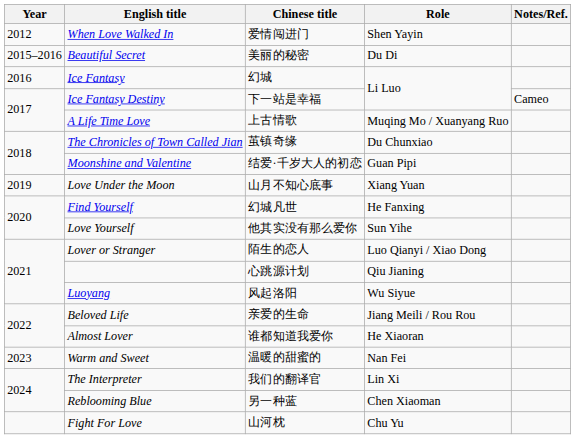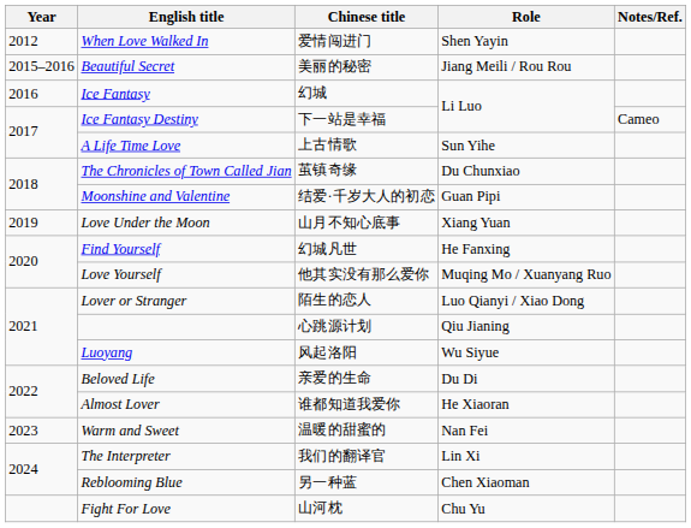 <table class="wikitable">
 <tr>
 <th>Year</th>
 <th>English title</th>
 <th>Chinese title</th>
 <th>Role</th>
 <th>Notes/Ref.</th>
 </tr>
 <tr>
 <td>2012</td>
 <td><em><a href='#'>When Love Walked In</a></em></td>
 <td>爱情闯进门</td>
 <td>Shen Yayin</td>
 <td></td>
 </tr>
 <tr>
 <td>2015–2016</td>
 <td><em><a href='#'>Beautiful Secret</a></em></td>
 <td>美丽的秘密</td>
-<td>Du Di</td>
+<td>Jiang Meili / Rou Rou</td>
 <td></td>
 </tr>
 <tr>
 <td>2016</td>
 <td><em><a href='#'>Ice Fantasy</a></em></td>
 <td>幻城</td>
 <td rowspan="2">Li Luo</td>
 <td></td>
 </tr>
 <tr>
 <td rowspan=2>2017</td>
 <td><em><a href='#'>Ice Fantasy Destiny</a></em></td>
 <td>下一站是幸福</td>
 <td>Cameo</td>
 </tr>
 <tr>
 <td><em><a href='#'>A Life Time Love</a></em></td>
 <td>上古情歌</td>
-<td>Muqing Mo / Xuanyang Ruo</td>
+<td>Sun Yihe</td>
 <td></td>
 </tr>
 <tr>
 <td rowspan=2>2018</td>
 <td><em><a href='#'>The Chronicles of Town Called Jian</a></em></td>
 <td>茧镇奇缘</td>
 <td>Du Chunxiao</td>
 <td></td>
 </tr>
 <tr>
 <td><em><a href='#'>Moonshine and Valentine</a></em></td>
 <td>结爱·千岁大人的初恋</td>
 <td>Guan Pipi</td>
 <td></td>
 </tr>
 <tr>
 <td>2019</td>
 <td><em>Love Under the Moon</em></td>
 <td>山月不知心底事</td>
 <td>Xiang Yuan</td>
 <td></td>
 </tr>
 <tr>
 <td rowspan=2>2020</td>
 <td><em><a href='#'>Find Yourself</a></em></td>
 <td>幻城凡世</td>
 <td>He Fanxing</td>
 <td></td>
 </tr>
 <tr>
 <td><em>Love Yourself</em></td>
 <td>他其实没有那么爱你</td>
-<td>Sun Yihe</td>
+<td>Muqing Mo / Xuanyang Ruo</td>
 <td></td>
 </tr>
 <tr>
 <td rowspan="3">2021</td>
 <td><em>Lover or Stranger</em></td>
 <td>陌生的恋人</td>
 <td>Luo Qianyi / Xiao Dong</td>
 <td></td>
 </tr>
 <tr>
 <td><em></em></td>
 <td>心跳源计划</td>
 <td>Qiu Jianing</td>
 <td></td>
 </tr>
 <tr>
 <td><em><a href='#'>Luoyang</a></em></td>
 <td>风起洛阳</td>
 <td>Wu Siyue</td>
 <td></td>
 </tr>
 <tr>
 <td rowspan=2>2022</td>
 <td><em>Beloved Life</em></td>
 <td>亲爱的生命</td>
-<td>Jiang Meili / Rou Rou</td>
+<td>Du Di</td>
 <td></td>
 </tr>
 <tr>
 <td><em>Almost Lover</em></td>
 <td>谁都知道我爱你</td>
 <td>He Xiaoran</td>
 <td></td>
 </tr>
 <tr>
 <td>2023</td>
 <td><em>Warm and Sweet</em></td>
 <td>温暖的甜蜜的</td>
 <td>Nan Fei</td>
 <td></td>
 </tr>
 <tr>
 <td rowspan="2">2024</td>
 <td><em>The Interpreter</em></td>
 <td>我们的翻译官</td>
 <td>Lin Xi</td>
 <td></td>
 </tr>
 <tr>
 <td><em>Reblooming Blue</em></td>
 <td>另一种蓝</td>
 <td>Chen Xiaoman</td>
 <td></td>
 </tr>
 <tr>
 <td></td>
 <td><em>Fight For Love</em></td>
 <td>山河枕</td>
 <td>Chu Yu</td>
 <td></td>
 </tr>
 </table>
